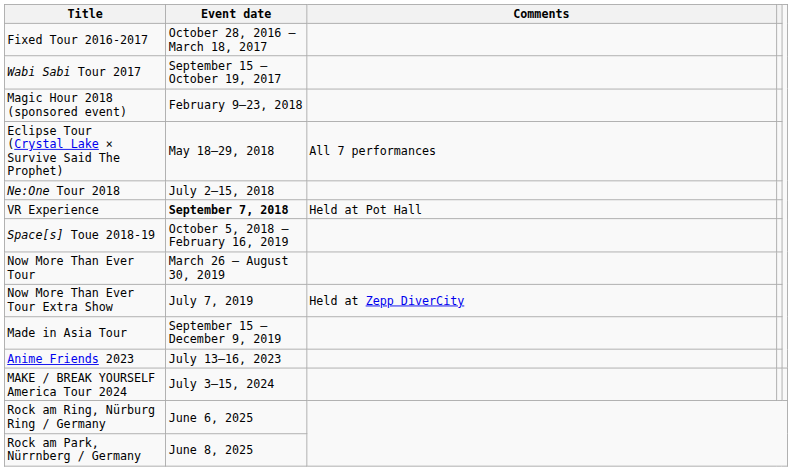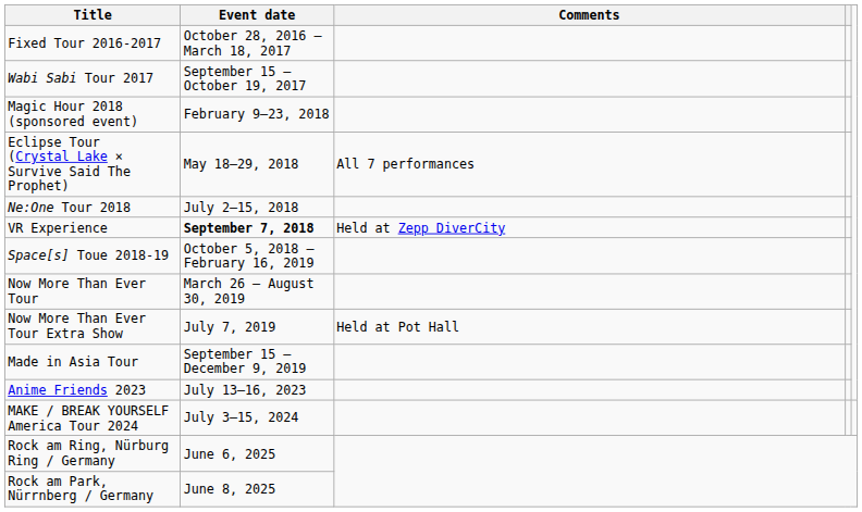 <table class="wikitable">
 <tr>
 <th>Title</th>
 <th>Event date</th>
 <th style="width:60%">Comments</th>
 <th></th>
 </tr>
 <tr>
 <td>Fixed Tour 2016-2017</td>
 <td>October 28, 2016 – March 18, 2017</td>
 <td></td>
 <td></td>
 </tr>
 <tr>
 <td><em>Wabi Sabi</em> Tour 2017</td>
 <td>September 15 – October 19, 2017</td>
 <td></td>
 <td></td>
 </tr>
 <tr>
 <td>Magic Hour 2018<br>(sponsored event)</td>
 <td>February 9–23, 2018</td>
 <td></td>
 <td></td>
 </tr>
 <tr>
 <td>Eclipse Tour<br>(<a href='#'>Crystal Lake</a> × Survive Said The Prophet)</td>
 <td>May 18–29, 2018</td>
 <td>All 7 performances</td>
 <td></td>
 </tr>
 <tr>
 <td><em>Ne:One</em> Tour 2018</td>
 <td>July 2–15, 2018</td>
 <td></td>
 <td></td>
 </tr>
 <tr>
 <td>VR Experience</td>
 <td><strong>September 7, 2018</strong></td>
-<td>Held at Pot Hall</td>
+<td>Held at <a href='#'>Zepp DiverCity</a></td>
 <td></td>
 </tr>
 <tr>
 <td><em>Space[s]</em> Toue 2018-19</td>
 <td>October 5, 2018 – February 16, 2019</td>
 <td></td>
 <td></td>
 </tr>
 <tr>
 <td>Now More Than Ever Tour</td>
 <td>March 26 – August 30, 2019</td>
 <td></td>
 <td></td>
 </tr>
 <tr>
 <td>Now More Than Ever Tour Extra Show</td>
 <td>July 7, 2019</td>
-<td>Held at <a href='#'>Zepp DiverCity</a></td>
+<td>Held at Pot Hall</td>
 <td></td>
 </tr>
 <tr>
 <td>Made in Asia Tour</td>
 <td>September 15 – December 9, 2019</td>
 <td></td>
 <td></td>
 </tr>
 <tr>
 <td><a href='#'>Anime Friends</a> 2023</td>
 <td>July 13–16, 2023</td>
 <td></td>
 <td></td>
 </tr>
 <tr>
 <td>MAKE / BREAK YOURSELF America Tour 2024</td>
 <td>July 3–15, 2024</td>
 <td></td>
 <td></td>
 <td></td>
 </tr>
 <tr>
 <td>Rock am Ring, Nürburg Ring / Germany</td>
 <td>June 6, 2025</td>
 </tr>
 <tr>
 <td>Rock am Park,  Nürrnberg  / Germany</td>
 <td>June 8, 2025</td>
 </tr>
 </table>
